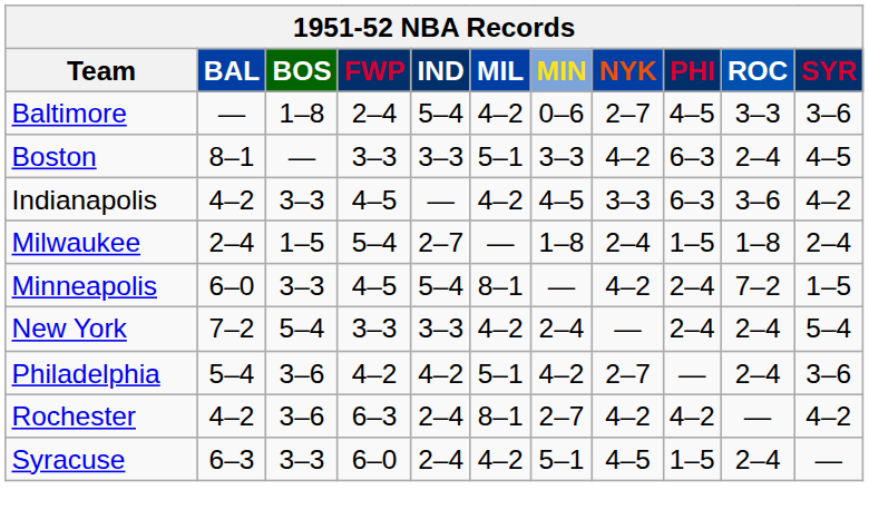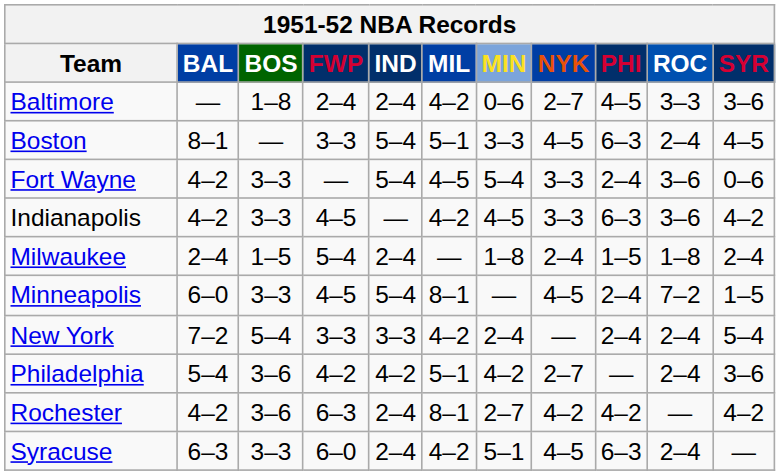 <table class="wikitable" style="font-size:95%; text-align:center;">
 <tr>
 <th colspan=11>1951-52 NBA Records</th>
 </tr>
 <tr>
 <th width=100>Team</th>
 <th style="background:#003EA4;color:#FFFFFF;width=35">BAL</th>
 <th style="background:#006400;color:#FFFFFF;width=35">BOS</th>
 <th style="background:#012F6B;color:#D40032;width=35">FWP</th>
 <th style="background:#012F6B;color:#FFFFFF;width=35">IND</th>
 <th style="background:#003EA4;color:#FFFFFF;width=35">MIL</th>
 <th style="background:#7BA4DB;color:#FBE122;width=35">MIN</th>
 <th style="background:#003EA4;color:#E85109;width=35">NYK</th>
 <th style="background:#012F6B;color:#D50033;width=35">PHI</th>
 <th style="background:#0050B0;color:#FFFFFF;width=35">ROC</th>
 <th style="background:#012F6B;color:#D50033;width=35">SYR</th>
 </tr>
 <tr>
 <td style="text-align:left;"><a href='#'>Baltimore</a></td>
 <td>—</td>
 <td>1–8</td>
 <td>2–4</td>
-<td>5–4</td>
+<td>2–4</td>
 <td>4–2</td>
 <td>0–6</td>
 <td>2–7</td>
 <td>4–5</td>
 <td>3–3</td>
 <td>3–6</td>
 </tr>
 <tr>
 <td style="text-align:left;"><a href='#'>Boston</a></td>
 <td>8–1</td>
 <td>—</td>
 <td>3–3</td>
-<td>3–3</td>
+<td>5–4</td>
 <td>5–1</td>
 <td>3–3</td>
-<td>4–2</td>
+<td>4–5</td>
 <td>6–3</td>
 <td>2–4</td>
 <td>4–5</td>
+</tr>
+<tr>
+<td style="text-align:left;"><a href='#'>Fort Wayne</a></td>
+<td>4–2</td>
+<td>3–3</td>
+<td>—</td>
+<td>5–4</td>
+<td>4–5</td>
+<td>5–4</td>
+<td>3–3</td>
+<td>2–4</td>
+<td>3–6</td>
+<td>0–6</td>
 </tr>
 <tr>
 <td style="text-align:left;">Indianapolis</td>
 <td>4–2</td>
 <td>3–3</td>
 <td>4–5</td>
 <td>—</td>
 <td>4–2</td>
 <td>4–5</td>
 <td>3–3</td>
 <td>6–3</td>
 <td>3–6</td>
 <td>4–2</td>
 </tr>
 <tr>
 <td style="text-align:left;"><a href='#'>Milwaukee</a></td>
 <td>2–4</td>
 <td>1–5</td>
 <td>5–4</td>
-<td>2–7</td>
+<td>2–4</td>
 <td>—</td>
 <td>1–8</td>
 <td>2–4</td>
 <td>1–5</td>
 <td>1–8</td>
 <td>2–4</td>
 </tr>
 <tr>
 <td style="text-align:left;"><a href='#'>Minneapolis</a></td>
 <td>6–0</td>
 <td>3–3</td>
 <td>4–5</td>
 <td>5–4</td>
 <td>8–1</td>
 <td>—</td>
-<td>4–2</td>
+<td>4–5</td>
 <td>2–4</td>
 <td>7–2</td>
 <td>1–5</td>
 </tr>
 <tr>
 <td style="text-align:left;"><a href='#'>New York</a></td>
 <td>7–2</td>
 <td>5–4</td>
 <td>3–3</td>
 <td>3–3</td>
 <td>4–2</td>
 <td>2–4</td>
 <td>—</td>
 <td>2–4</td>
 <td>2–4</td>
 <td>5–4</td>
 </tr>
 <tr>
 <td style="text-align:left;"><a href='#'>Philadelphia</a></td>
 <td>5–4</td>
 <td>3–6</td>
 <td>4–2</td>
 <td>4–2</td>
 <td>5–1</td>
 <td>4–2</td>
 <td>2–7</td>
 <td>—</td>
 <td>2–4</td>
 <td>3–6</td>
 </tr>
 <tr>
 <td style="text-align:left;"><a href='#'>Rochester</a></td>
 <td>4–2</td>
 <td>3–6</td>
 <td>6–3</td>
 <td>2–4</td>
 <td>8–1</td>
 <td>2–7</td>
 <td>4–2</td>
 <td>4–2</td>
 <td>—</td>
 <td>4–2</td>
 </tr>
 <tr>
 <td style="text-align:left;"><a href='#'>Syracuse</a></td>
 <td>6–3</td>
 <td>3–3</td>
 <td>6–0</td>
 <td>2–4</td>
 <td>4–2</td>
 <td>5–1</td>
 <td>4–5</td>
-<td>1–5</td>
+<td>6–3</td>
 <td>2–4</td>
 <td>—</td>
 </tr>
 </table>
